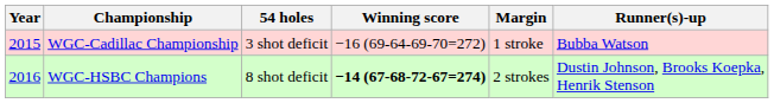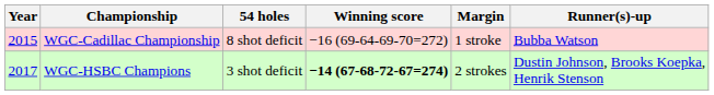 <table class="wikitable">
 <tr>
 <th>Year</th>
 <th>Championship</th>
 <th>54 holes</th>
 <th>Winning score</th>
 <th>Margin</th>
 <th>Runner(s)-up</th>
 </tr>
 <tr style="background:#ffd6d6;">
 <td align=center><a href='#'>2015</a></td>
 <td><a href='#'>WGC-Cadillac Championship</a></td>
-<td>3 shot deficit</td>
+<td>8 shot deficit</td>
 <td align=center>−16 (69-64-69-70=272)</td>
 <td>1 stroke</td>
 <td> <a href='#'>Bubba Watson</a></td>
 </tr>
 <tr style="background:#d3ffca;">
-<td align=center><a href='#'>2016</a></td>
+<td align=center><a href='#'>2017</a></td>
 <td><a href='#'>WGC-HSBC Champions</a></td>
-<td>8 shot deficit</td>
+<td>3 shot deficit</td>
 <td align=center><strong>−14 (67-68-72-67=274)</strong></td>
 <td>2 strokes</td>
 <td> <a href='#'>Dustin Johnson</a>,  <a href='#'>Brooks Koepka</a>,<br> <a href='#'>Henrik Stenson</a></td>
 </tr>
 </table>
